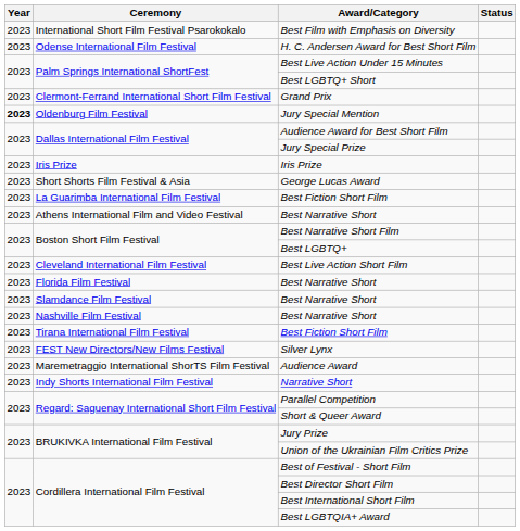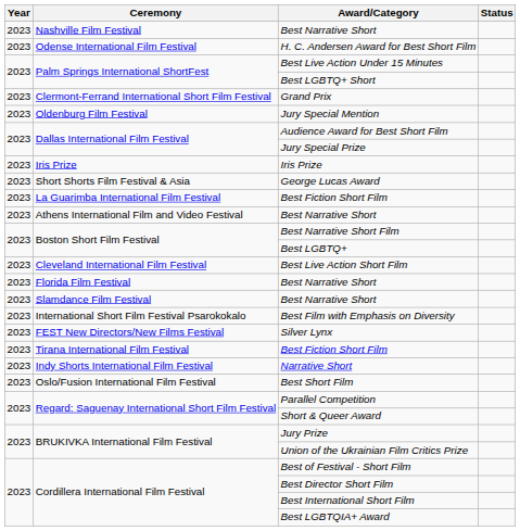 <table class="wikitable">
 <tr>
 <th>Year</th>
 <th>Ceremony</th>
 <th>Award/Category</th>
 <th>Status</th>
 </tr>
 <tr>
 <td>2023</td>
-<td>International Short Film Festival Psarokokalo</td>
-<td><em>Best Film with Emphasis on Diversity</em></td>
+<td><a href='#'>Nashville Film Festival</a></td>
+<td><em>Best Narrative Short</em></td>
 <td></td>
 </tr>
 <tr>
 <td>2023</td>
 <td><a href='#'>Odense International Film Festival</a></td>
 <td><em>H. C. Andersen Award for Best Short Film</em></td>
 <td></td>
 </tr>
 <tr>
 <td rowspan="2">2023</td>
 <td rowspan="2"><a href='#'>Palm Springs International ShortFest</a></td>
 <td><em>Best Live Action Under 15 Minutes</em></td>
 <td></td>
 </tr>
 <tr>
 <td><em>Best LGBTQ+ Short</em></td>
 <td></td>
 </tr>
 <tr>
 <td>2023</td>
 <td><a href='#'>Clermont-Ferrand International Short Film Festival</a></td>
 <td><em>Grand Prix</em></td>
 <td></td>
 </tr>
 <tr>
-<td><strong>2023</strong></td>
+<td>2023</td>
 <td><a href='#'>Oldenburg Film Festival</a></td>
 <td><em>Jury Special Mention</em></td>
 <td></td>
 </tr>
 <tr>
 <td rowspan="2">2023</td>
 <td rowspan="2"><a href='#'>Dallas International Film Festival</a></td>
 <td><em>Audience Award for Best Short Film</em></td>
 <td></td>
 </tr>
 <tr>
 <td><em>Jury Special Prize</em></td>
 <td></td>
 </tr>
 <tr>
 <td>2023</td>
 <td><a href='#'>Iris Prize</a></td>
 <td><em>Iris Prize</em></td>
 <td></td>
 </tr>
 <tr>
 <td>2023</td>
 <td>Short Shorts Film Festival & Asia</td>
 <td><em>George Lucas Award</em></td>
 <td></td>
 </tr>
 <tr>
 <td>2023</td>
 <td><a href='#'>La Guarimba International Film Festival</a></td>
 <td><em>Best Fiction Short Film</em></td>
 <td></td>
 </tr>
 <tr>
 <td>2023</td>
 <td>Athens International Film and Video Festival</td>
 <td><em>Best Narrative Short</em></td>
 <td></td>
 </tr>
 <tr>
 <td rowspan="2">2023</td>
 <td rowspan="2">Boston Short Film Festival</td>
 <td><em>Best Narrative Short Film</em></td>
 <td></td>
 </tr>
 <tr>
 <td><em>Best LGBTQ+</em></td>
 <td></td>
 </tr>
 <tr>
 <td>2023</td>
 <td><a href='#'>Cleveland International Film Festival</a></td>
 <td><em>Best Live Action Short Film</em></td>
 <td></td>
 </tr>
 <tr>
 <td>2023</td>
 <td><a href='#'>Florida Film Festival</a></td>
 <td><em>Best Narrative Short</em></td>
 <td></td>
 </tr>
 <tr>
 <td>2023</td>
 <td><a href='#'>Slamdance Film Festival</a></td>
 <td><em>Best Narrative Short</em></td>
 <td></td>
 </tr>
 <tr>
 <td>2023</td>
-<td><a href='#'>Nashville Film Festival</a></td>
-<td><em>Best Narrative Short</em></td>
+<td>International Short Film Festival Psarokokalo</td>
+<td><em>Best Film with Emphasis on Diversity</em></td>
+<td></td>
+</tr>
+<tr>
+<td>2023</td>
+<td><a href='#'>FEST New Directors/New Films Festival</a></td>
+<td><em>Silver Lynx</em></td>
 <td></td>
 </tr>
 <tr>
 <td>2023</td>
 <td><a href='#'>Tirana International Film Festival</a></td>
 <td><em><a href='#'>Best Fiction Short Film</a></em></td>
 <td></td>
 </tr>
 <tr>
 <td>2023</td>
-<td><a href='#'>FEST New Directors/New Films Festival</a></td>
-<td><em>Silver Lynx</em></td>
+<td><a href='#'>Indy Shorts International Film Festival</a></td>
+<td><em><a href='#'>Narrative Short</a></em></td>
 <td></td>
 </tr>
 <tr>
 <td>2023</td>
-<td>Maremetraggio International ShorTS Film Festival</td>
-<td><em>Audience Award</em></td>
-<td></td>
-</tr>
-<tr>
-<td>2023</td>
-<td><a href='#'>Indy Shorts International Film Festival</a></td>
-<td><em><a href='#'>Narrative Short</a></em></td>
+<td>Oslo/Fusion International Film Festival</td>
+<td><em>Best Short Film</em></td>
 <td></td>
 </tr>
 <tr>
 <td rowspan="2">2023</td>
 <td rowspan="2"><a href='#'>Regard: Saguenay International Short Film Festival</a></td>
 <td><em>Parallel Competition</em></td>
 <td></td>
 </tr>
 <tr>
 <td><em>Short & Queer Award</em></td>
 <td></td>
 </tr>
 <tr>
 <td rowspan="2">2023</td>
 <td rowspan="2">BRUKIVKA International Film Festival</td>
 <td><em>Jury Prize</em></td>
 <td></td>
 </tr>
 <tr>
 <td><em>Union of the Ukrainian Film Critics Prize</em></td>
 <td></td>
 </tr>
 <tr>
 <td rowspan="4">2023</td>
 <td rowspan="4">Cordillera International Film Festival</td>
 <td><em>Best of Festival - Short Film</em></td>
 <td></td>
 </tr>
 <tr>
 <td><em>Best Director Short Film</em></td>
 <td></td>
 </tr>
 <tr>
 <td><em>Best International Short Film</em></td>
 <td></td>
 </tr>
 <tr>
 <td><em>Best LGBTQIA+ Award</em></td>
 <td></td>
 </tr>
 </table>
